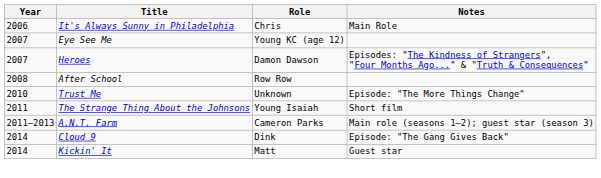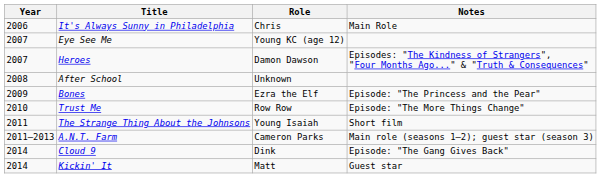 <table class="wikitable sortable">
 <tr>
 <th>Year</th>
 <th>Title</th>
 <th>Role</th>
 <th class="unsortable">Notes</th>
 </tr>
 <tr>
 <td>2006</td>
 <td><em><a href='#'>It's Always Sunny in Philadelphia</a></em></td>
 <td>Chris</td>
 <td>Main Role</td>
 </tr>
 <tr>
 <td>2007</td>
 <td><em>Eye See Me</em></td>
 <td>Young KC (age 12)</td>
 <td></td>
 </tr>
 <tr>
 <td>2007</td>
 <td><em><a href='#'>Heroes</a></em></td>
 <td>Damon Dawson</td>
 <td>Episodes: "<a href='#'>The Kindness of Strangers</a>",<br>"<a href='#'>Four Months Ago...</a>" & "<a href='#'>Truth & Consequences</a>"</td>
 </tr>
 <tr>
 <td>2008</td>
 <td><em>After School</em></td>
-<td>Row Row</td>
+<td>Unknown</td>
 <td></td>
+</tr>
+<tr>
+<td>2009</td>
+<td><em><a href='#'>Bones</a></em></td>
+<td>Ezra the Elf</td>
+<td>Episode: "The Princess and the Pear"</td>
 </tr>
 <tr>
 <td>2010</td>
 <td><em><a href='#'>Trust Me</a></em></td>
-<td>Unknown</td>
+<td>Row Row</td>
 <td>Episode: "The More Things Change"</td>
 </tr>
 <tr>
 <td>2011</td>
 <td><em><a href='#'>The Strange Thing About the Johnsons</a></em></td>
 <td>Young Isaiah</td>
 <td>Short film</td>
 </tr>
 <tr>
 <td>2011–2013</td>
 <td><em><a href='#'>A.N.T. Farm</a></em></td>
 <td>Cameron Parks</td>
 <td>Main role (seasons 1–2); guest star (season 3)</td>
 </tr>
 <tr>
 <td>2014</td>
 <td><em><a href='#'>Cloud 9</a></em></td>
 <td>Dink</td>
 <td>Episode: "The Gang Gives Back"</td>
 </tr>
 <tr>
 <td>2014</td>
 <td><em><a href='#'>Kickin' It</a></em></td>
 <td>Matt</td>
 <td>Guest star</td>
 </tr>
 </table>
